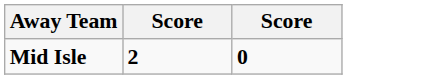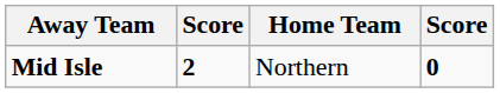 <table class="wikitable">
 <tr>
 <th width=35%>Away Team</th>
 <th>Score</th>
+<th width=35%>Home Team</th>
 <th>Score</th>
 </tr>
 <tr>
 <td><strong>Mid Isle</strong></td>
 <td><strong>2</strong></td>
+<td>Northern</td>
 <td><strong>0</strong></td>
 </tr>
 </table>
